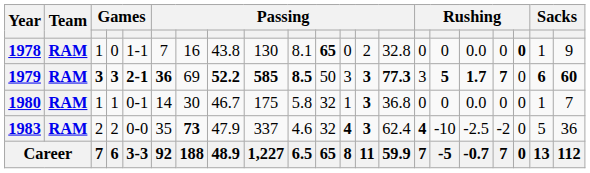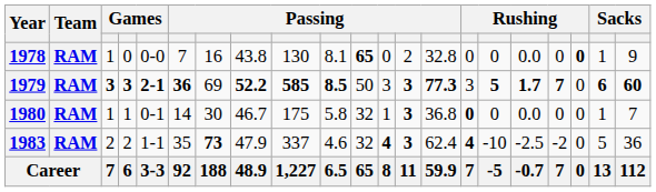 <table class="wikitable" style="text-align:center;">
 <tr>
 <th rowspan="2">Year</th>
 <th rowspan="2">Team</th>
 <th colspan="3">Games</th>
 <th colspan="9">Passing</th>
 <th colspan="5">Rushing</th>
 <th colspan="2">Sacks</th>
 </tr>
 <tr>
 <th></th>
 <th></th>
 <th></th>
 <th></th>
 <th></th>
 <th></th>
 <th></th>
 <th></th>
 <th></th>
 <th></th>
 <th></th>
 <th></th>
 <th></th>
 <th></th>
 <th></th>
 <th></th>
 <th></th>
 <th></th>
 <th></th>
 </tr>
 <tr>
 <th><a href='#'>1978</a></th>
 <th><a href='#'>RAM</a></th>
 <td>1</td>
 <td>0</td>
-<td>1-1</td>
+<td>0-0</td>
 <td>7</td>
 <td>16</td>
 <td>43.8</td>
 <td>130</td>
 <td>8.1</td>
 <td><strong>65</strong></td>
 <td>0</td>
 <td>2</td>
 <td>32.8</td>
 <td>0</td>
 <td>0</td>
 <td>0.0</td>
 <td>0</td>
 <td><strong>0</strong></td>
 <td>1</td>
 <td>9</td>
 </tr>
 <tr>
 <th><a href='#'>1979</a></th>
 <th><a href='#'>RAM</a></th>
 <td><strong>3</strong></td>
 <td><strong>3</strong></td>
 <td><strong>2-1</strong></td>
 <td><strong>36</strong></td>
 <td>69</td>
 <td><strong>52.2</strong></td>
 <td><strong>585</strong></td>
 <td><strong>8.5</strong></td>
 <td>50</td>
 <td>3</td>
 <td><strong>3</strong></td>
 <td><strong>77.3</strong></td>
 <td>3</td>
 <td><strong>5</strong></td>
 <td><strong>1.7</strong></td>
 <td><strong>7</strong></td>
 <td>0</td>
 <td><strong>6</strong></td>
 <td><strong>60</strong></td>
 </tr>
 <tr>
 <th><a href='#'>1980</a></th>
 <th><a href='#'>RAM</a></th>
 <td>1</td>
 <td>1</td>
 <td>0-1</td>
 <td>14</td>
 <td>30</td>
 <td>46.7</td>
 <td>175</td>
 <td>5.8</td>
 <td>32</td>
 <td>1</td>
 <td><strong>3</strong></td>
 <td>36.8</td>
-<td>0</td>
+<td><strong>0</strong></td>
 <td>0</td>
 <td>0.0</td>
 <td>0</td>
 <td>0</td>
 <td>1</td>
 <td>7</td>
 </tr>
 <tr>
 <th><a href='#'>1983</a></th>
 <th><a href='#'>RAM</a></th>
 <td>2</td>
 <td>2</td>
-<td>0-0</td>
+<td>1-1</td>
 <td>35</td>
 <td><strong>73</strong></td>
 <td>47.9</td>
 <td>337</td>
 <td>4.6</td>
 <td>32</td>
 <td><strong>4</strong></td>
 <td><strong>3</strong></td>
 <td>62.4</td>
 <td><strong>4</strong></td>
 <td>-10</td>
 <td>-2.5</td>
 <td>-2</td>
 <td>0</td>
 <td>5</td>
 <td>36</td>
 </tr>
 <tr>
 <th colspan="2">Career</th>
 <th>7</th>
 <th>6</th>
 <th>3-3</th>
 <th>92</th>
 <th>188</th>
 <th>48.9</th>
 <th>1,227</th>
 <th>6.5</th>
 <th>65</th>
 <th>8</th>
 <th>11</th>
 <th>59.9</th>
 <th>7</th>
 <th>-5</th>
 <th>-0.7</th>
 <th>7</th>
 <th>0</th>
 <th>13</th>
 <th>112</th>
 </tr>
 </table>
